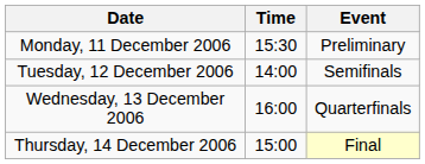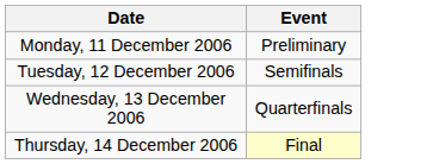 <table class = "wikitable" style="text-align:center;">
 <tr>
 <th width=220>Date</th>
-<th width=50>Time</th>
 <th width=100>Event</th>
 </tr>
 <tr>
 <td>Monday, 11 December 2006</td>
-<td>15:30</td>
 <td>Preliminary</td>
 </tr>
 <tr>
 <td>Tuesday, 12 December 2006</td>
-<td>14:00</td>
 <td>Semifinals</td>
 </tr>
 <tr>
 <td>Wednesday, 13 December 2006</td>
-<td>16:00</td>
 <td>Quarterfinals</td>
 </tr>
 <tr>
 <td>Thursday, 14 December 2006</td>
-<td>15:00</td>
 <td bgcolor=ffffcc>Final</td>
 </tr>
 </table>
